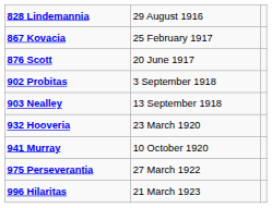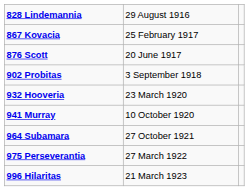 <table class="wikitable" style="font-size: 89%; float: left; width: 26em; margin-right: 1em; height: 280px">
 <tr>
 <td><strong><a href='#'>828 Lindemannia</a></strong></td>
 <td>29 August 1916</td>
 <td></td>
 </tr>
 <tr>
 <td><strong><a href='#'>867 Kovacia</a></strong></td>
 <td>25 February 1917</td>
 <td></td>
 </tr>
 <tr>
 <td><strong><a href='#'>876 Scott</a></strong></td>
 <td>20 June 1917</td>
 <td></td>
 </tr>
 <tr>
 <td><strong><a href='#'>902 Probitas</a></strong></td>
 <td>3 September 1918</td>
 <td></td>
 </tr>
 <tr>
-<td><strong><a href='#'>903 Nealley</a></strong></td>
-<td>13 September 1918</td>
-<td></td>
-</tr>
-<tr>
 <td><strong><a href='#'>932 Hooveria</a></strong></td>
 <td>23 March 1920</td>
 <td></td>
 </tr>
 <tr>
 <td><strong><a href='#'>941 Murray</a></strong></td>
 <td>10 October 1920</td>
+<td></td>
+</tr>
+<tr>
+<td><strong><a href='#'>964 Subamara</a></strong></td>
+<td>27 October 1921</td>
 <td></td>
 </tr>
 <tr>
 <td><strong><a href='#'>975 Perseverantia</a></strong></td>
 <td>27 March 1922</td>
 <td></td>
 </tr>
 <tr>
 <td><strong><a href='#'>996 Hilaritas</a></strong></td>
 <td>21 March 1923</td>
 <td></td>
 </tr>
 </table>
